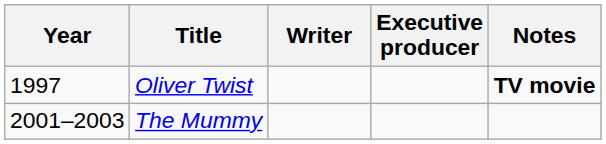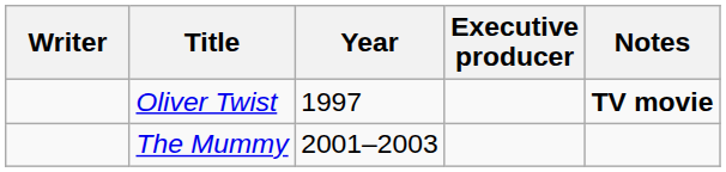 <table class="wikitable">
 <tr>
+<th width="65">Writer</th>
+<th>Title</th>
 <th>Year</th>
-<th>Title</th>
-<th width="65">Writer</th>
 <th width="65">Executive producer</th>
 <th>Notes</th>
 </tr>
 <tr>
+<td></td>
+<td><em><a href='#'>Oliver Twist</a></em></td>
 <td>1997</td>
-<td><em><a href='#'>Oliver Twist</a></em></td>
-<td></td>
 <td></td>
 <td><strong>TV movie</strong></td>
 </tr>
 <tr>
+<td></td>
+<td><em><a href='#'>The Mummy</a></em></td>
 <td>2001–2003</td>
-<td><em><a href='#'>The Mummy</a></em></td>
-<td></td>
 <td></td>
 <td></td>
 </tr>
 </table>
